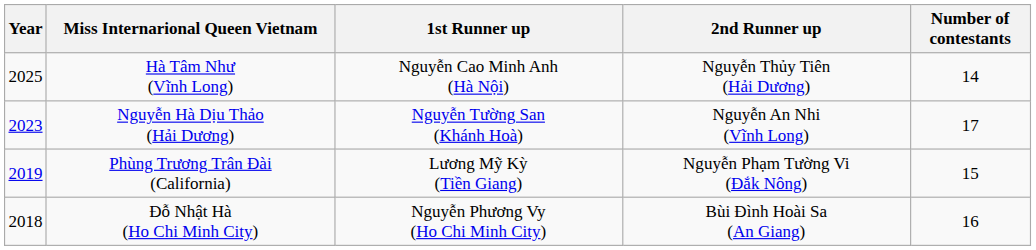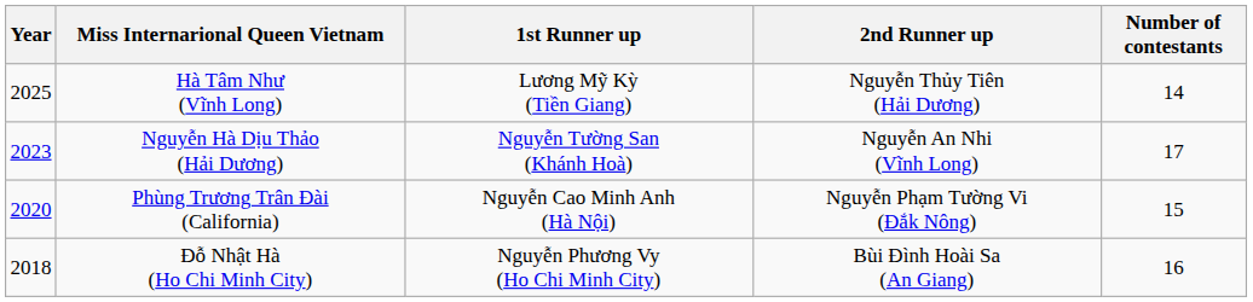 <table class="wikitable" style="font-size:95%; text-align:center;">
 <tr>
 <th width="30">Year</th>
 <th style="width:250px;">Miss Internarional Queen Vietnam</th>
 <th style="width:250px;">1st Runner up</th>
 <th style="width:250px;">2nd Runner up</th>
 <th style="width:100px;">Number of contestants</th>
 </tr>
 <tr>
 <td>2025</td>
 <td><a href='#'>Hà Tâm Như</a><br>(<a href='#'>Vĩnh Long</a>)</td>
-<td>Nguyễn Cao Minh Anh<br>(<a href='#'>Hà Nội</a>)</td>
+<td>Lương Mỹ Kỳ<br>(<a href='#'>Tiền Giang</a>)</td>
 <td>Nguyễn Thủy Tiên<br>(<a href='#'>Hải Dương</a>)</td>
 <td>14</td>
 </tr>
 <tr>
 <td><a href='#'>2023</a></td>
 <td><a href='#'>Nguyễn Hà Dịu Thảo</a><br>(<a href='#'>Hải Dương</a>)</td>
 <td><a href='#'>Nguyễn Tường San</a><br>(<a href='#'>Khánh Hoà</a>)</td>
 <td>Nguyễn An Nhi<br>(<a href='#'>Vĩnh Long</a>)</td>
 <td>17</td>
 </tr>
 <tr>
-<td><a href='#'>2019</a></td>
+<td><a href='#'>2020</a></td>
 <td><a href='#'>Phùng Trương Trân Đài</a><br>(California)</td>
-<td>Lương Mỹ Kỳ<br>(<a href='#'>Tiền Giang</a>)</td>
+<td>Nguyễn Cao Minh Anh<br>(<a href='#'>Hà Nội</a>)</td>
 <td>Nguyễn Phạm Tường Vi<br>(<a href='#'>Đắk Nông</a>)</td>
 <td>15</td>
 </tr>
 <tr>
 <td>2018</td>
 <td>Đỗ Nhật Hà<br>(<a href='#'>Ho Chi Minh City</a>)</td>
 <td>Nguyễn Phương Vy<br>(<a href='#'>Ho Chi Minh City</a>)</td>
 <td>Bùi Đình Hoài Sa<br>(<a href='#'>An Giang</a>)</td>
 <td>16</td>
 </tr>
 </table>
